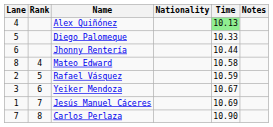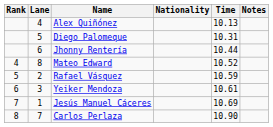 <table class="wikitable sortable" style="text-align:center;font-size:95%">
 <tr>
+<th>Rank</th>
 <th>Lane</th>
-<th>Rank</th>
 <th>Name</th>
 <th>Nationality</th>
 <th>Time</th>
 <th>Notes</th>
 </tr>
 <tr>
+<td></td>
 <td>4</td>
-<td></td>
 <td align=left><a href='#'>Alex Quiñónez</a></td>
 <td align=left></td>
-<td style="background: lightgreen;">10.13</td>
+<td>10.13</td>
 <td></td>
 </tr>
 <tr>
+<td></td>
 <td>5</td>
-<td></td>
 <td align=left><a href='#'>Diego Palomeque</a></td>
 <td align=left></td>
-<td>10.33</td>
+<td>10.31</td>
 <td></td>
 </tr>
 <tr>
+<td></td>
 <td>6</td>
-<td></td>
 <td align=left><a href='#'>Jhonny Rentería</a></td>
 <td align=left></td>
 <td>10.44</td>
 <td></td>
 </tr>
 <tr>
+<td>4</td>
 <td>8</td>
-<td>4</td>
 <td align=left><a href='#'>Mateo Edward</a></td>
 <td align=left></td>
-<td>10.58</td>
+<td>10.52</td>
 <td></td>
 </tr>
 <tr>
+<td>5</td>
 <td>2</td>
-<td>5</td>
 <td align=left><a href='#'>Rafael Vásquez</a></td>
 <td align=left></td>
 <td>10.59</td>
 <td></td>
 </tr>
 <tr>
+<td>6</td>
 <td>3</td>
-<td>6</td>
 <td align=left><a href='#'>Yeiker Mendoza</a></td>
 <td align=left></td>
-<td>10.67</td>
+<td>10.61</td>
 <td></td>
 </tr>
 <tr>
+<td>7</td>
 <td>1</td>
-<td>7</td>
 <td align=left><a href='#'>Jesús Manuel Cáceres</a></td>
 <td align=left></td>
 <td>10.69</td>
 <td></td>
 </tr>
 <tr>
+<td>8</td>
 <td>7</td>
-<td>8</td>
 <td align=left><a href='#'>Carlos Perlaza</a></td>
 <td align=left></td>
 <td>10.90</td>
 <td></td>
 </tr>
 </table>
